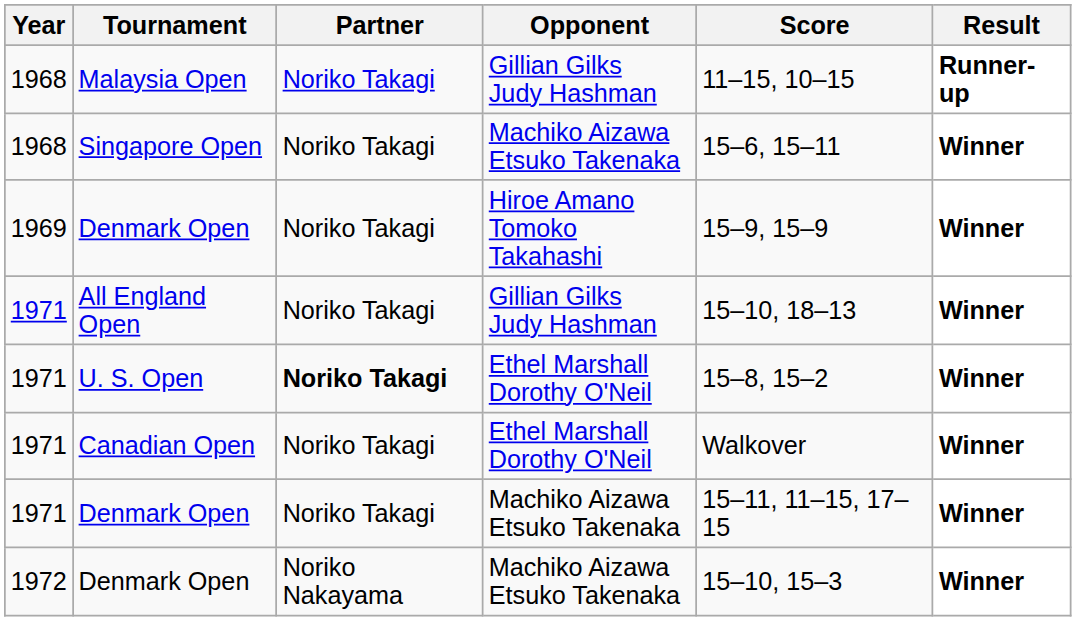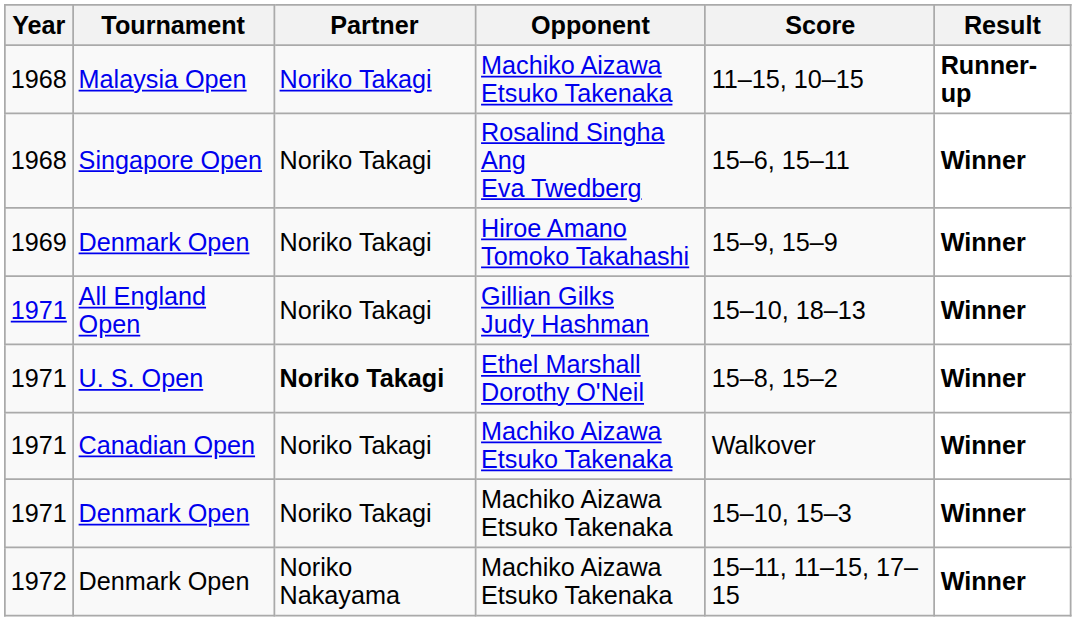 <table class="sortable wikitable" style="font-size:90%;">
 <tr>
 <th>Year</th>
 <th>Tournament</th>
 <th>Partner</th>
 <th>Opponent</th>
 <th>Score</th>
 <th>Result</th>
 </tr>
 <tr>
 <td align="center">1968</td>
 <td align="left"><a href='#'>Malaysia Open</a></td>
 <td align="left"> <a href='#'>Noriko Takagi</a></td>
-<td align="left"> <a href='#'>Gillian Gilks</a><br> <a href='#'>Judy Hashman</a></td>
+<td align="left"> <a href='#'>Machiko Aizawa</a><br> <a href='#'>Etsuko Takenaka</a></td>
 <td align="left">11–15, 10–15</td>
 <td style="text-align:left; background:white"> <strong>Runner-up</strong></td>
 </tr>
 <tr>
 <td align="center">1968</td>
 <td align="left"><a href='#'>Singapore Open</a></td>
 <td align="left"> Noriko Takagi</td>
-<td align="left"> <a href='#'>Machiko Aizawa</a><br> <a href='#'>Etsuko Takenaka</a></td>
+<td align="left"> <a href='#'>Rosalind Singha Ang</a><br> <a href='#'>Eva Twedberg</a></td>
 <td align="left">15–6, 15–11</td>
 <td style="text-align:left; background:white"> <strong>Winner</strong></td>
 </tr>
 <tr>
 <td align="center">1969</td>
 <td align="left"><a href='#'>Denmark Open</a></td>
 <td align="left"> Noriko Takagi</td>
 <td align="left"> <a href='#'>Hiroe Amano</a><br> <a href='#'>Tomoko Takahashi</a></td>
 <td align="left">15–9, 15–9</td>
 <td style="text-align:left; background:white"> <strong>Winner</strong></td>
 </tr>
 <tr>
 <td align="center"><a href='#'>1971</a></td>
 <td align="left"><a href='#'>All England Open</a></td>
 <td align="left"> Noriko Takagi</td>
 <td align="left"> <a href='#'>Gillian Gilks</a><br> <a href='#'>Judy Hashman</a></td>
 <td align="left">15–10, 18–13</td>
 <td style="text-align:left; background:white"> <strong>Winner</strong></td>
 </tr>
 <tr>
 <td align="center">1971</td>
 <td align="left"><a href='#'>U. S. Open</a></td>
 <td align="left"><strong> Noriko Takagi</strong></td>
 <td align="left"> <a href='#'>Ethel Marshall</a><br> <a href='#'>Dorothy O'Neil</a></td>
 <td align="left">15–8, 15–2</td>
 <td style="text-align:left; background:white"> <strong>Winner</strong></td>
 </tr>
 <tr>
 <td align="center">1971</td>
 <td align="left"><a href='#'>Canadian Open</a></td>
 <td align="left"> Noriko Takagi</td>
-<td align="left"> <a href='#'>Ethel Marshall</a><br> <a href='#'>Dorothy O'Neil</a></td>
+<td align="left"> <a href='#'>Machiko Aizawa</a><br> <a href='#'>Etsuko Takenaka</a></td>
 <td align="left">Walkover</td>
 <td style="text-align:left; background:white"> <strong>Winner</strong></td>
 </tr>
 <tr>
 <td align="center">1971</td>
 <td align="left"><a href='#'>Denmark Open</a></td>
 <td align="left"> Noriko Takagi</td>
 <td align="left"> Machiko Aizawa<br> Etsuko Takenaka</td>
-<td align="left">15–11, 11–15, 17–15</td>
+<td align="left">15–10, 15–3</td>
 <td style="text-align:left; background:white"> <strong>Winner</strong></td>
 </tr>
 <tr>
 <td align="center">1972</td>
 <td align="left">Denmark Open</td>
 <td align="left"> Noriko Nakayama</td>
 <td align="left"> Machiko Aizawa<br> Etsuko Takenaka</td>
-<td align="left">15–10, 15–3</td>
+<td align="left">15–11, 11–15, 17–15</td>
 <td style="text-align:left; background:white"> <strong>Winner</strong></td>
 </tr>
 </table>
